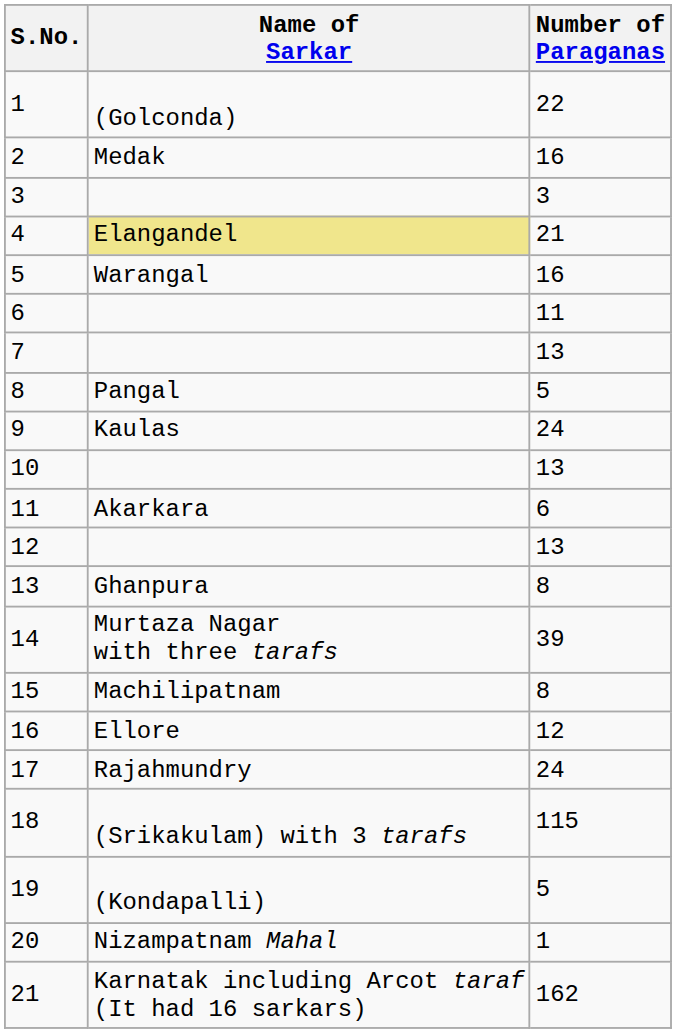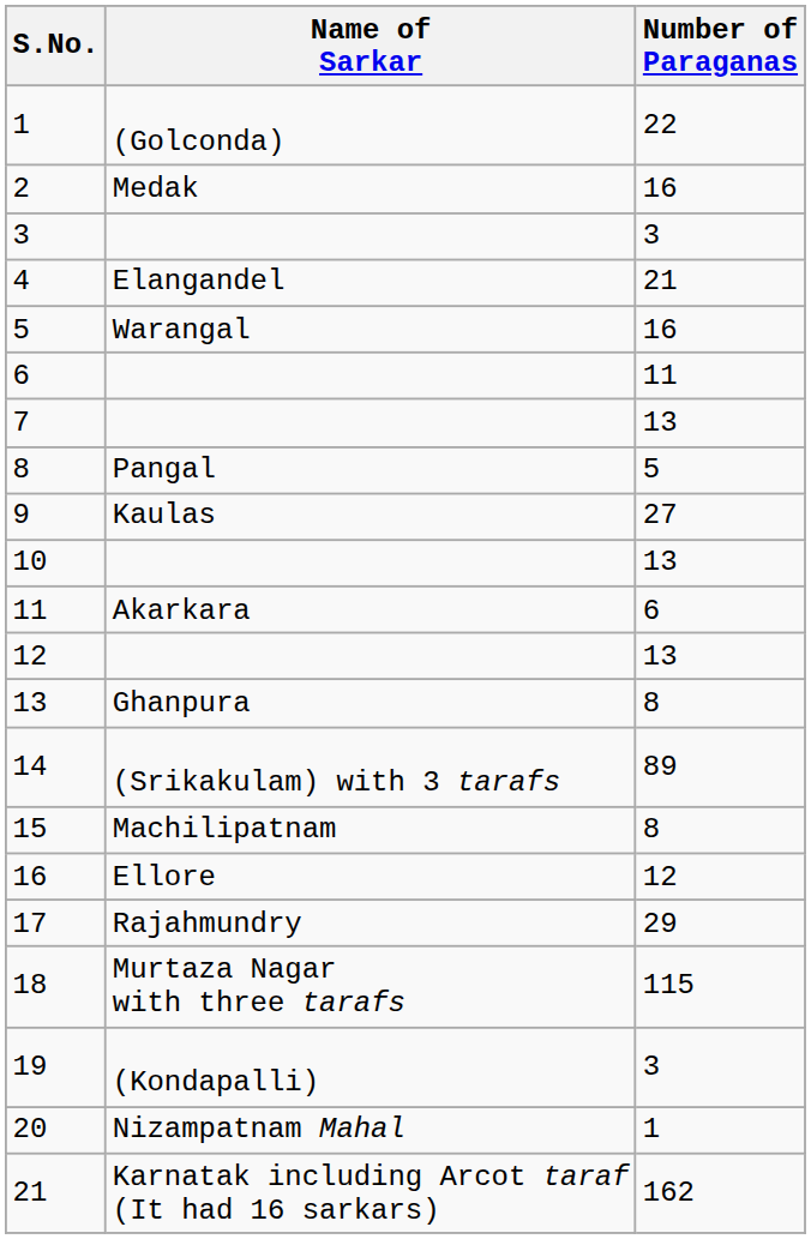 <table class="wikitable">
 <tr>
 <th>S.No.</th>
 <th>Name of<br><a href='#'>Sarkar</a></th>
 <th>Number of<br><a href='#'>Paraganas</a></th>
 </tr>
 <tr>
 <td>1</td>
 <td><br>(Golconda)</td>
 <td>22</td>
 </tr>
 <tr>
 <td>2</td>
 <td>Medak</td>
 <td>16</td>
 </tr>
 <tr>
 <td>3</td>
 <td></td>
 <td>3</td>
 </tr>
 <tr>
 <td>4</td>
-<td style="background: khaki;">Elangandel</td>
+<td>Elangandel</td>
 <td>21</td>
 </tr>
 <tr>
 <td>5</td>
 <td>Warangal</td>
 <td>16</td>
 </tr>
 <tr>
 <td>6</td>
 <td></td>
 <td>11</td>
 </tr>
 <tr>
 <td>7</td>
 <td></td>
 <td>13</td>
 </tr>
 <tr>
 <td>8</td>
 <td>Pangal</td>
 <td>5</td>
 </tr>
 <tr>
 <td>9</td>
 <td>Kaulas</td>
-<td>24</td>
+<td>27</td>
 </tr>
 <tr>
 <td>10</td>
 <td></td>
 <td>13</td>
 </tr>
 <tr>
 <td>11</td>
 <td>Akarkara</td>
 <td>6</td>
 </tr>
 <tr>
 <td>12</td>
 <td></td>
 <td>13</td>
 </tr>
 <tr>
 <td>13</td>
 <td>Ghanpura</td>
 <td>8</td>
 </tr>
 <tr>
 <td>14</td>
-<td>Murtaza Nagar<br>with three <em>tarafs</em></td>
-<td>39</td>
+<td><br>(Srikakulam) with 3 <em>tarafs</em></td>
+<td>89</td>
 </tr>
 <tr>
 <td>15</td>
 <td>Machilipatnam</td>
 <td>8</td>
 </tr>
 <tr>
 <td>16</td>
 <td>Ellore</td>
 <td>12</td>
 </tr>
 <tr>
 <td>17</td>
 <td>Rajahmundry</td>
-<td>24</td>
+<td>29</td>
 </tr>
 <tr>
 <td>18</td>
-<td><br>(Srikakulam) with 3 <em>tarafs</em></td>
+<td>Murtaza Nagar<br>with three <em>tarafs</em></td>
 <td>115</td>
 </tr>
 <tr>
 <td>19</td>
 <td><br>(Kondapalli)</td>
-<td>5</td>
+<td>3</td>
 </tr>
 <tr>
 <td>20</td>
 <td>Nizampatnam <em>Mahal</em></td>
 <td>1</td>
 </tr>
 <tr>
 <td>21</td>
 <td>Karnatak including Arcot <em>taraf</em><br> (It had 16 sarkars)</td>
 <td>162</td>
 </tr>
 </table>
